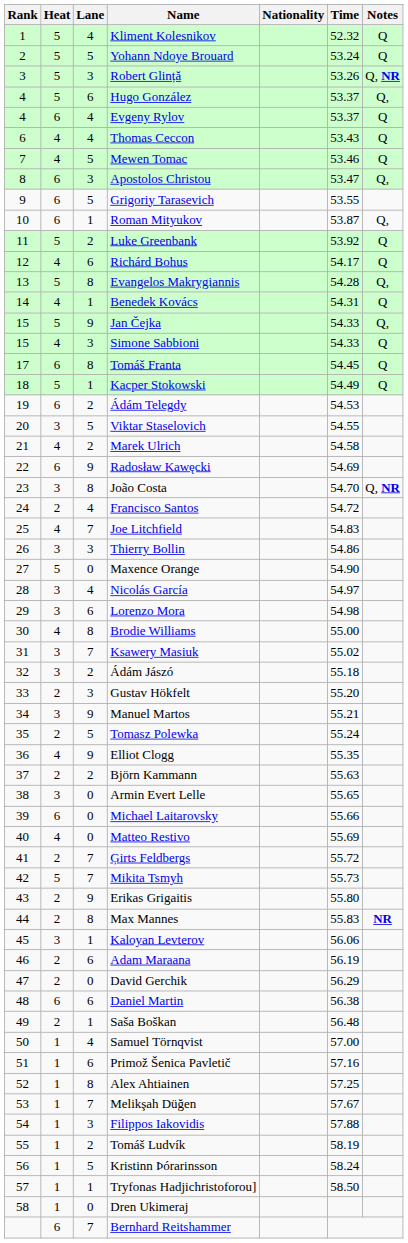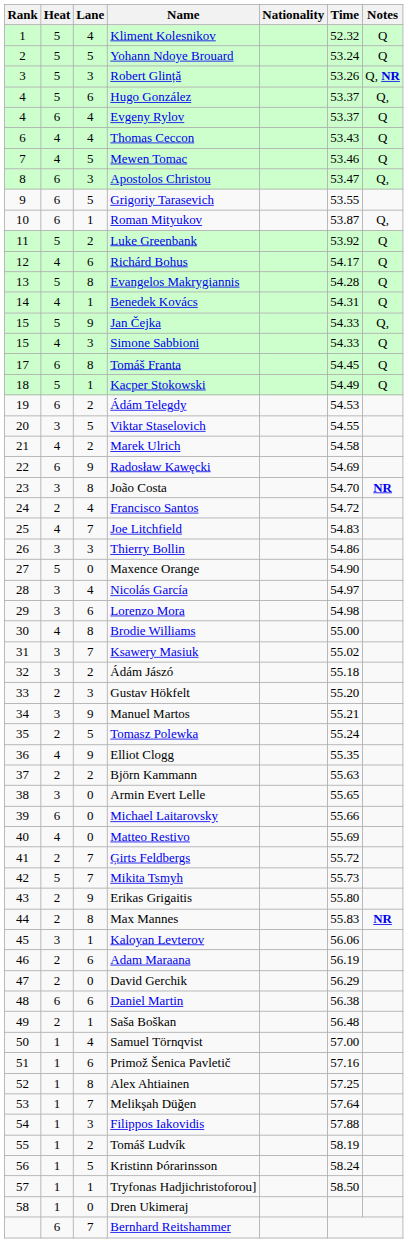 <table class="wikitable sortable" style="text-align:center">
 <tr>
 <th>Rank</th>
 <th>Heat</th>
 <th>Lane</th>
 <th>Name</th>
 <th>Nationality</th>
 <th>Time</th>
 <th>Notes</th>
 </tr>
 <tr bgcolor=ccffcc>
 <td>1</td>
 <td>5</td>
 <td>4</td>
 <td align=left><a href='#'>Kliment Kolesnikov</a></td>
 <td align=left></td>
 <td>52.32</td>
 <td>Q</td>
 </tr>
 <tr bgcolor=ccffcc>
 <td>2</td>
 <td>5</td>
 <td>5</td>
 <td align=left><a href='#'>Yohann Ndoye Brouard</a></td>
 <td align=left></td>
 <td>53.24</td>
 <td>Q</td>
 </tr>
 <tr bgcolor=ccffcc>
 <td>3</td>
 <td>5</td>
 <td>3</td>
 <td align=left><a href='#'>Robert Glință</a></td>
 <td align=left></td>
 <td>53.26</td>
 <td>Q, <strong><a href='#'>NR</a></strong></td>
 </tr>
 <tr bgcolor=ccffcc>
 <td>4</td>
 <td>5</td>
 <td>6</td>
 <td align=left><a href='#'>Hugo González</a></td>
 <td align=left></td>
 <td>53.37</td>
 <td>Q, </td>
 </tr>
 <tr bgcolor=ccffcc>
 <td>4</td>
 <td>6</td>
 <td>4</td>
 <td align=left><a href='#'>Evgeny Rylov</a></td>
 <td align=left></td>
 <td>53.37</td>
 <td>Q</td>
 </tr>
 <tr bgcolor=ccffcc>
 <td>6</td>
 <td>4</td>
 <td>4</td>
 <td align=left><a href='#'>Thomas Ceccon</a></td>
 <td align=left></td>
 <td>53.43</td>
 <td>Q</td>
 </tr>
 <tr bgcolor=ccffcc>
 <td>7</td>
 <td>4</td>
 <td>5</td>
 <td align=left><a href='#'>Mewen Tomac</a></td>
 <td align=left></td>
 <td>53.46</td>
 <td>Q</td>
 </tr>
 <tr bgcolor=ccffcc>
 <td>8</td>
 <td>6</td>
 <td>3</td>
 <td align=left><a href='#'>Apostolos Christou</a></td>
 <td align=left></td>
 <td>53.47</td>
 <td>Q, </td>
 </tr>
 <tr>
 <td>9</td>
 <td>6</td>
 <td>5</td>
 <td align=left><a href='#'>Grigoriy Tarasevich</a></td>
 <td align=left></td>
 <td>53.55</td>
 <td></td>
 </tr>
 <tr>
 <td>10</td>
 <td>6</td>
 <td>1</td>
 <td align=left><a href='#'>Roman Mityukov</a></td>
 <td align=left></td>
 <td>53.87</td>
 <td>Q, </td>
 </tr>
 <tr bgcolor=ccffcc>
 <td>11</td>
 <td>5</td>
 <td>2</td>
 <td align=left><a href='#'>Luke Greenbank</a></td>
 <td align=left></td>
 <td>53.92</td>
 <td>Q</td>
 </tr>
 <tr bgcolor=ccffcc>
 <td>12</td>
 <td>4</td>
 <td>6</td>
 <td align=left><a href='#'>Richárd Bohus</a></td>
 <td align=left></td>
 <td>54.17</td>
 <td>Q</td>
 </tr>
 <tr bgcolor=ccffcc>
 <td>13</td>
 <td>5</td>
 <td>8</td>
 <td align=left><a href='#'>Evangelos Makrygiannis</a></td>
 <td align=left></td>
 <td>54.28</td>
-<td>Q, </td>
+<td>Q</td>
 </tr>
 <tr bgcolor=ccffcc>
 <td>14</td>
 <td>4</td>
 <td>1</td>
 <td align=left><a href='#'>Benedek Kovács</a></td>
 <td align=left></td>
 <td>54.31</td>
 <td>Q</td>
 </tr>
 <tr bgcolor=ccffcc>
 <td>15</td>
 <td>5</td>
 <td>9</td>
 <td align=left><a href='#'>Jan Čejka</a></td>
 <td align=left></td>
 <td>54.33</td>
 <td>Q, </td>
 </tr>
 <tr bgcolor=ccffcc>
 <td>15</td>
 <td>4</td>
 <td>3</td>
 <td align=left><a href='#'>Simone Sabbioni</a></td>
 <td align=left></td>
 <td>54.33</td>
 <td>Q</td>
 </tr>
 <tr bgcolor=ccffcc>
 <td>17</td>
 <td>6</td>
 <td>8</td>
 <td align=left><a href='#'>Tomáš Franta</a></td>
 <td align=left></td>
 <td>54.45</td>
 <td>Q</td>
 </tr>
 <tr bgcolor=ccffcc>
 <td>18</td>
 <td>5</td>
 <td>1</td>
 <td align=left><a href='#'>Kacper Stokowski</a></td>
 <td align=left></td>
 <td>54.49</td>
 <td>Q</td>
 </tr>
 <tr>
 <td>19</td>
 <td>6</td>
 <td>2</td>
 <td align=left><a href='#'>Ádám Telegdy</a></td>
 <td align=left></td>
 <td>54.53</td>
 <td></td>
 </tr>
 <tr>
 <td>20</td>
 <td>3</td>
 <td>5</td>
 <td align=left><a href='#'>Viktar Staselovich</a></td>
 <td align=left></td>
 <td>54.55</td>
 <td></td>
 </tr>
 <tr>
 <td>21</td>
 <td>4</td>
 <td>2</td>
 <td align=left><a href='#'>Marek Ulrich</a></td>
 <td align=left></td>
 <td>54.58</td>
 <td></td>
 </tr>
 <tr>
 <td>22</td>
 <td>6</td>
 <td>9</td>
 <td align=left><a href='#'>Radosław Kawęcki</a></td>
 <td align=left></td>
 <td>54.69</td>
 <td></td>
 </tr>
 <tr>
 <td>23</td>
 <td>3</td>
 <td>8</td>
 <td align=left>João Costa</td>
 <td align=left></td>
 <td>54.70</td>
-<td>Q, <strong><a href='#'>NR</a></strong></td>
+<td><strong><a href='#'>NR</a></strong></td>
 </tr>
 <tr>
 <td>24</td>
 <td>2</td>
 <td>4</td>
 <td align=left><a href='#'>Francisco Santos</a></td>
 <td align=left></td>
 <td>54.72</td>
 <td></td>
 </tr>
 <tr>
 <td>25</td>
 <td>4</td>
 <td>7</td>
 <td align=left><a href='#'>Joe Litchfield</a></td>
 <td align=left></td>
 <td>54.83</td>
 <td></td>
 </tr>
 <tr>
 <td>26</td>
 <td>3</td>
 <td>3</td>
 <td align=left><a href='#'>Thierry Bollin</a></td>
 <td align=left></td>
 <td>54.86</td>
 <td></td>
 </tr>
 <tr>
 <td>27</td>
 <td>5</td>
 <td>0</td>
 <td align=left>Maxence Orange</td>
 <td align=left></td>
 <td>54.90</td>
 <td></td>
 </tr>
 <tr>
 <td>28</td>
 <td>3</td>
 <td>4</td>
 <td align=left><a href='#'>Nicolás García</a></td>
 <td align=left></td>
 <td>54.97</td>
 <td></td>
 </tr>
 <tr>
 <td>29</td>
 <td>3</td>
 <td>6</td>
 <td align=left><a href='#'>Lorenzo Mora</a></td>
 <td align=left></td>
 <td>54.98</td>
 <td></td>
 </tr>
 <tr>
 <td>30</td>
 <td>4</td>
 <td>8</td>
 <td align=left><a href='#'>Brodie Williams</a></td>
 <td align=left></td>
 <td>55.00</td>
 <td></td>
 </tr>
 <tr>
 <td>31</td>
 <td>3</td>
 <td>7</td>
 <td align=left><a href='#'>Ksawery Masiuk</a></td>
 <td align=left></td>
 <td>55.02</td>
 <td></td>
 </tr>
 <tr>
 <td>32</td>
 <td>3</td>
 <td>2</td>
 <td align=left>Ádám Jászó</td>
 <td align=left></td>
 <td>55.18</td>
 <td></td>
 </tr>
 <tr>
 <td>33</td>
 <td>2</td>
 <td>3</td>
 <td align=left>Gustav Hökfelt</td>
 <td align=left></td>
 <td>55.20</td>
 <td></td>
 </tr>
 <tr>
 <td>34</td>
 <td>3</td>
 <td>9</td>
 <td align=left>Manuel Martos</td>
 <td align=left></td>
 <td>55.21</td>
 <td></td>
 </tr>
 <tr>
 <td>35</td>
 <td>2</td>
 <td>5</td>
 <td align=left><a href='#'>Tomasz Polewka</a></td>
 <td align=left></td>
 <td>55.24</td>
 <td></td>
 </tr>
 <tr>
 <td>36</td>
 <td>4</td>
 <td>9</td>
 <td align=left>Elliot Clogg</td>
 <td align=left></td>
 <td>55.35</td>
 <td></td>
 </tr>
 <tr>
 <td>37</td>
 <td>2</td>
 <td>2</td>
 <td align=left>Björn Kammann</td>
 <td align=left></td>
 <td>55.63</td>
 <td></td>
 </tr>
 <tr>
 <td>38</td>
 <td>3</td>
 <td>0</td>
 <td align=left>Armin Evert Lelle</td>
 <td align=left></td>
 <td>55.65</td>
 <td></td>
 </tr>
 <tr>
 <td>39</td>
 <td>6</td>
 <td>0</td>
 <td align=left><a href='#'>Michael Laitarovsky</a></td>
 <td align=left></td>
 <td>55.66</td>
 <td></td>
 </tr>
 <tr>
 <td>40</td>
 <td>4</td>
 <td>0</td>
 <td align=left><a href='#'>Matteo Restivo</a></td>
 <td align=left></td>
 <td>55.69</td>
 <td></td>
 </tr>
 <tr>
 <td>41</td>
 <td>2</td>
 <td>7</td>
 <td align=left><a href='#'>Ģirts Feldbergs</a></td>
 <td align=left></td>
 <td>55.72</td>
 <td></td>
 </tr>
 <tr>
 <td>42</td>
 <td>5</td>
 <td>7</td>
 <td align=left><a href='#'>Mikita Tsmyh</a></td>
 <td align=left></td>
 <td>55.73</td>
 <td></td>
 </tr>
 <tr>
 <td>43</td>
 <td>2</td>
 <td>9</td>
 <td align=left>Erikas Grigaitis</td>
 <td align=left></td>
 <td>55.80</td>
 <td></td>
 </tr>
 <tr>
 <td>44</td>
 <td>2</td>
 <td>8</td>
 <td align=left>Max Mannes</td>
 <td align=left></td>
 <td>55.83</td>
 <td><strong><a href='#'>NR</a></strong></td>
 </tr>
 <tr>
 <td>45</td>
 <td>3</td>
 <td>1</td>
 <td align=left><a href='#'>Kaloyan Levterov</a></td>
 <td align=left></td>
 <td>56.06</td>
 <td></td>
 </tr>
 <tr>
 <td>46</td>
 <td>2</td>
 <td>6</td>
 <td align=left><a href='#'>Adam Maraana</a></td>
 <td align=left></td>
 <td>56.19</td>
 <td></td>
 </tr>
 <tr>
 <td>47</td>
 <td>2</td>
 <td>0</td>
 <td align=left>David Gerchik</td>
 <td align=left></td>
 <td>56.29</td>
 <td></td>
 </tr>
 <tr>
 <td>48</td>
 <td>6</td>
 <td>6</td>
 <td align=left><a href='#'>Daniel Martin</a></td>
 <td align=left></td>
 <td>56.38</td>
 <td></td>
 </tr>
 <tr>
 <td>49</td>
 <td>2</td>
 <td>1</td>
 <td align=left>Saša Boškan</td>
 <td align=left></td>
 <td>56.48</td>
 <td></td>
 </tr>
 <tr>
 <td>50</td>
 <td>1</td>
 <td>4</td>
 <td align=left>Samuel Törnqvist</td>
 <td align=left></td>
 <td>57.00</td>
 <td></td>
 </tr>
 <tr>
 <td>51</td>
 <td>1</td>
 <td>6</td>
 <td align=left>Primož Šenica Pavletič</td>
 <td align=left></td>
 <td>57.16</td>
 <td></td>
 </tr>
 <tr>
 <td>52</td>
 <td>1</td>
 <td>8</td>
 <td align=left>Alex Ahtiainen</td>
 <td align=left></td>
 <td>57.25</td>
 <td></td>
 </tr>
 <tr>
 <td>53</td>
 <td>1</td>
 <td>7</td>
 <td align=left>Melikşah Düğen</td>
 <td align=left></td>
-<td>57.67</td>
+<td>57.64</td>
 <td></td>
 </tr>
 <tr>
 <td>54</td>
 <td>1</td>
 <td>3</td>
 <td align=left><a href='#'>Filippos Iakovidis</a></td>
 <td align=left></td>
 <td>57.88</td>
 <td></td>
 </tr>
 <tr>
 <td>55</td>
 <td>1</td>
 <td>2</td>
 <td align=left>Tomáš Ludvík</td>
 <td align=left></td>
 <td>58.19</td>
 <td></td>
 </tr>
 <tr>
 <td>56</td>
 <td>1</td>
 <td>5</td>
 <td align=left>Kristinn Þórarinsson</td>
 <td align=left></td>
 <td>58.24</td>
 <td></td>
 </tr>
 <tr>
 <td>57</td>
 <td>1</td>
 <td>1</td>
 <td align=left>Tryfonas Hadjichristoforou]</td>
 <td align=left></td>
 <td>58.50</td>
 <td></td>
 </tr>
 <tr>
 <td>58</td>
 <td>1</td>
 <td>0</td>
 <td align=left>Dren Ukimeraj</td>
 <td align=left></td>
 <td></td>
 <td></td>
 </tr>
 <tr>
 <td></td>
 <td>6</td>
 <td>7</td>
 <td align=left><a href='#'>Bernhard Reitshammer</a></td>
 <td align=left></td>
 <td colspan=2></td>
 </tr>
 </table>
